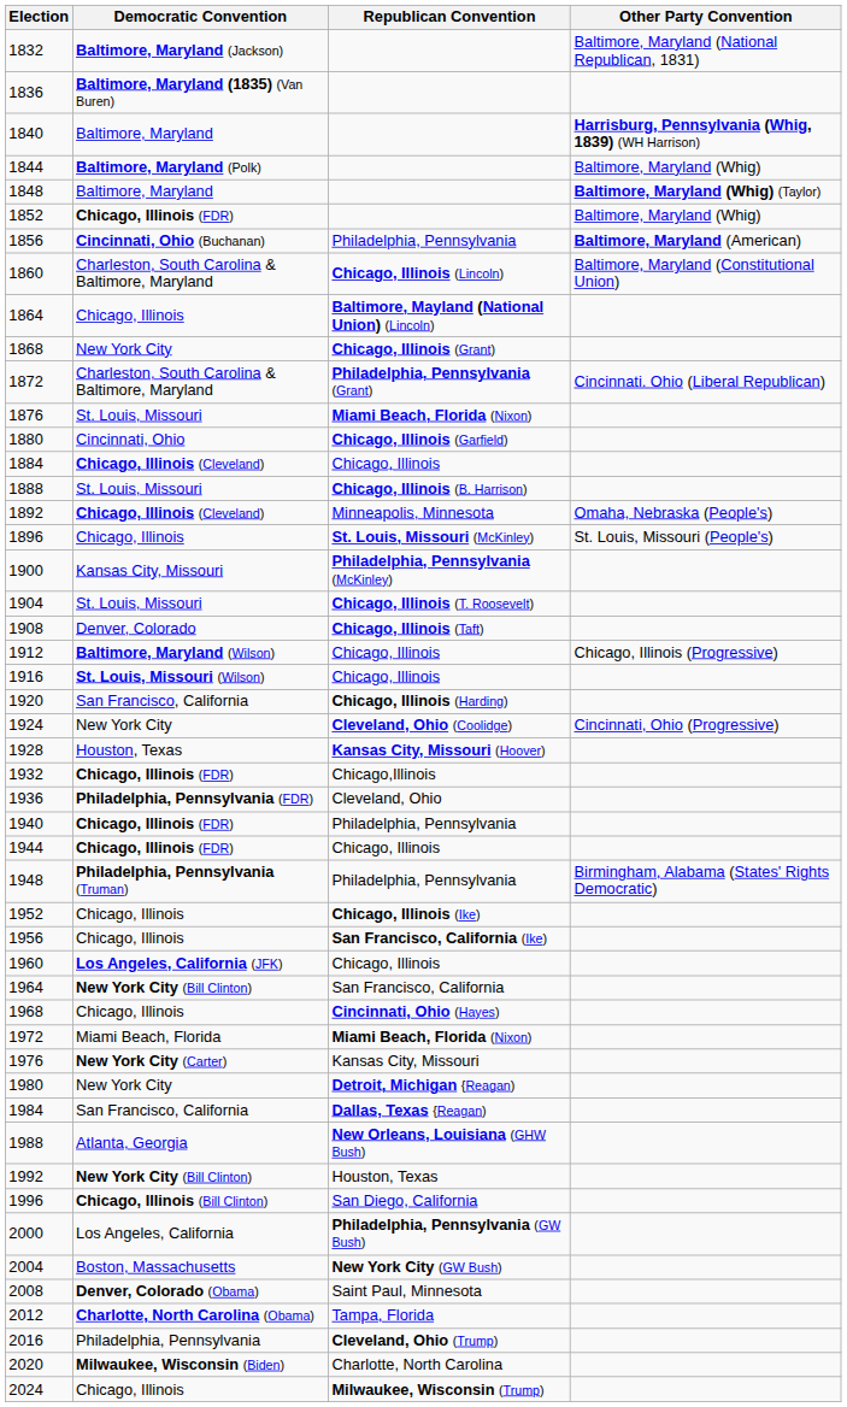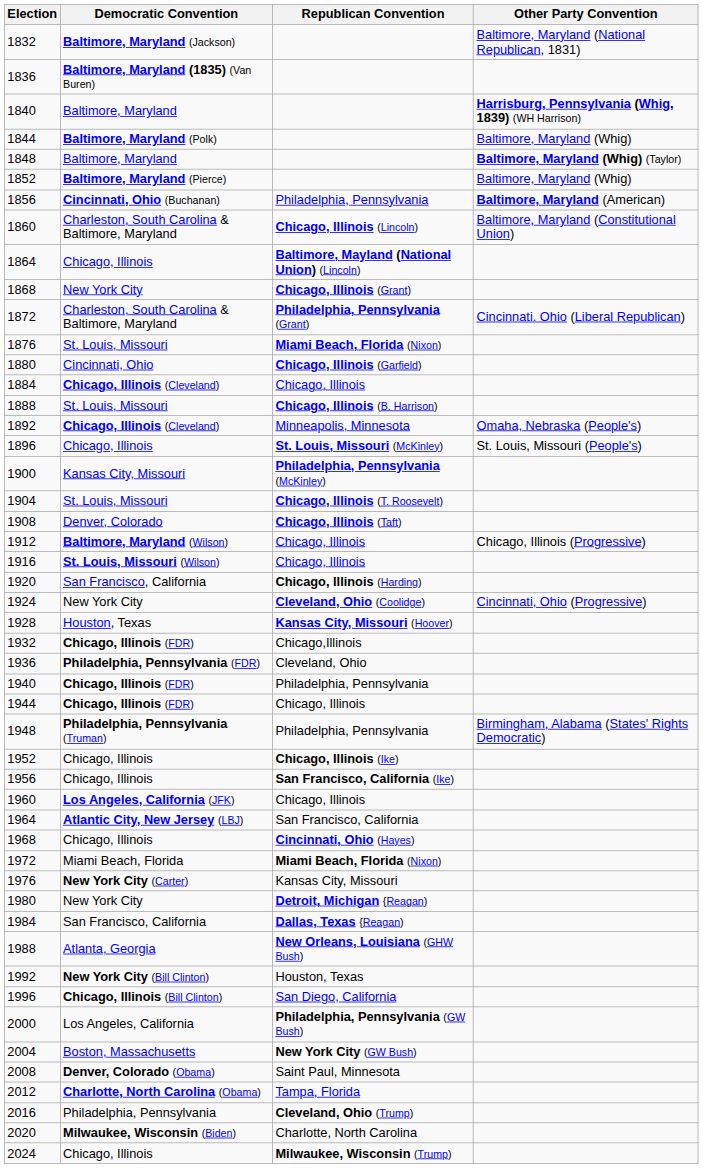 <table class="wikitable">
 <tr>
 <th>Election</th>
 <th>Democratic Convention</th>
 <th>Republican Convention</th>
 <th>Other Party Convention</th>
 </tr>
 <tr>
 <td>1832</td>
 <td><a href='#'><strong>Baltimore, Maryland</strong></a> <small>(Jackson)</small></td>
 <td></td>
 <td><a href='#'>Baltimore, Maryland</a> (<a href='#'>National Republican</a>, 1831)</td>
 </tr>
 <tr>
 <td>1836</td>
 <td><strong><a href='#'>Baltimore, Maryland</a> (1835)</strong> <small>(Van Buren)</small></td>
 <td></td>
 <td></td>
 </tr>
 <tr>
 <td>1840</td>
 <td><a href='#'>Baltimore, Maryland</a></td>
 <td></td>
 <td><strong><a href='#'>Harrisburg, Pennsylvania</a> (<a href='#'>Whig</a>, 1839)</strong> <small>(WH Harrison)</small></td>
 </tr>
 <tr>
 <td>1844</td>
 <td><a href='#'><strong>Baltimore, Maryland</strong></a> <small>(Polk)</small></td>
 <td></td>
 <td><a href='#'>Baltimore, Maryland</a> (Whig)</td>
 </tr>
 <tr>
 <td>1848</td>
 <td><a href='#'>Baltimore, Maryland</a></td>
 <td></td>
 <td><strong><a href='#'>Baltimore, Maryland</a> (Whig)</strong> <small>(Taylor)</small></td>
 </tr>
 <tr>
 <td>1852</td>
-<td><strong>Chicago, Illinois</strong> <small>(<a href='#'>FDR</a>)</small></td>
+<td><a href='#'><strong>Baltimore, Maryland</strong></a> <small>(Pierce)</small></td>
 <td></td>
 <td><a href='#'>Baltimore, Maryland</a> (Whig)</td>
 </tr>
 <tr>
 <td>1856</td>
 <td><a href='#'><strong>Cincinnati, Ohio</strong></a> <small>(Buchanan)</small></td>
 <td><a href='#'>Philadelphia, Pennsylvania</a></td>
 <td><strong><a href='#'>Baltimore, Maryland</a></strong> (American)</td>
 </tr>
 <tr>
 <td>1860</td>
 <td><a href='#'>Charleston, South Carolina</a>  & Baltimore, Maryland</td>
 <td><a href='#'><strong>Chicago, Illinois</strong></a> <small>(<a href='#'>Lincoln</a>)</small></td>
 <td><a href='#'>Baltimore, Maryland</a> (<a href='#'>Constitutional Union</a>)</td>
 </tr>
 <tr>
 <td>1864</td>
 <td><a href='#'>Chicago, Illinois</a></td>
 <td><strong><a href='#'>Baltimore, Mayland</a> (<a href='#'>National Union</a>)</strong>  <small>(<a href='#'>Lincoln</a>)</small></td>
 <td></td>
 </tr>
 <tr>
 <td>1868</td>
 <td><a href='#'>New York City</a></td>
 <td><a href='#'><strong>Chicago, Illinois</strong></a> <small>(<a href='#'>Grant</a>)</small></td>
 </tr>
 <tr>
 <td>1872</td>
 <td><a href='#'>Charleston, South Carolina</a>  & Baltimore, Maryland</td>
 <td><a href='#'><strong>Philadelphia, Pennsylvania</strong></a> <small>(<a href='#'>Grant</a>)</small></td>
 <td><a href='#'>Cincinnati. Ohio</a> (<a href='#'>Liberal Republican</a>)</td>
 </tr>
 <tr>
 <td>1876</td>
 <td><a href='#'>St. Louis, Missouri</a></td>
 <td><strong><a href='#'>Miami Beach, Florida</a></strong> <small>(<a href='#'>Nixon</a>)</small></td>
 <td></td>
 </tr>
 <tr>
 <td>1880</td>
 <td><a href='#'>Cincinnati, Ohio</a></td>
 <td><a href='#'><strong>Chicago, Illinois</strong></a> <small>(<a href='#'>Garfield</a>)</small></td>
 <td></td>
 </tr>
 <tr>
 <td>1884</td>
 <td><a href='#'><strong>Chicago, Illinois</strong></a> <small>(<a href='#'>Cleveland</a>)</small></td>
 <td><a href='#'>Chicago, Illinois</a></td>
 <td></td>
 </tr>
 <tr>
 <td>1888</td>
 <td><a href='#'>St. Louis, Missouri</a></td>
 <td><a href='#'><strong>Chicago, Illinois</strong></a> <small>(<a href='#'>B. Harrison</a>)</small></td>
 <td></td>
 </tr>
 <tr>
 <td>1892</td>
 <td><a href='#'><strong>Chicago, Illinois</strong></a> <small>(<a href='#'>Cleveland</a>)</small></td>
 <td><a href='#'>Minneapolis, Minnesota</a></td>
 <td><a href='#'>Omaha, Nebraska</a> (<a href='#'>People's</a>)</td>
 </tr>
 <tr>
 <td>1896</td>
 <td><a href='#'>Chicago, Illinois</a></td>
 <td><a href='#'><strong>St. Louis, Missouri</strong></a> <small>(<a href='#'>McKinley</a>)</small></td>
 <td>St. Louis, Missouri (<a href='#'>People's</a>)</td>
 </tr>
 <tr>
 <td>1900</td>
 <td><a href='#'>Kansas City, Missouri</a></td>
 <td><a href='#'><strong>Philadelphia, Pennsylvania</strong></a> <small>(<a href='#'>McKinley</a>)</small></td>
 <td></td>
 </tr>
 <tr>
 <td>1904</td>
 <td><a href='#'>St. Louis, Missouri</a></td>
 <td><a href='#'><strong>Chicago, Illinois</strong></a> <small>(<a href='#'>T. Roosevelt</a>)</small></td>
 <td></td>
 </tr>
 <tr>
 <td>1908</td>
 <td><a href='#'>Denver, Colorado</a></td>
 <td><a href='#'><strong>Chicago, Illinois</strong></a> <small>(<a href='#'>Taft</a>)</small></td>
 <td></td>
 </tr>
 <tr>
 <td>1912</td>
 <td><a href='#'><strong>Baltimore, Maryland</strong></a> <small>(<a href='#'>Wilson</a>)</small></td>
 <td><a href='#'>Chicago, Illinois</a></td>
 <td>Chicago, Illinois (<a href='#'>Progressive</a>)</td>
 </tr>
 <tr>
 <td>1916</td>
 <td><a href='#'><strong>St. Louis, Missouri</strong></a> <small>(<a href='#'>Wilson</a>)</small></td>
 <td><a href='#'>Chicago, Illinois</a></td>
 <td></td>
 </tr>
 <tr>
 <td>1920</td>
 <td><a href='#'>San Francisco</a>, California</td>
 <td><strong>Chicago, Illinois</strong> <small>(<a href='#'>Harding</a>)</small></td>
 <td></td>
 </tr>
 <tr>
 <td>1924</td>
 <td>New York City</td>
 <td><strong><a href='#'>Cleveland, Ohio</a></strong> <small>(<a href='#'>Coolidge</a>)</small></td>
 <td><a href='#'>Cincinnati, Ohio</a> (<a href='#'>Progressive</a>)</td>
 </tr>
 <tr>
 <td>1928</td>
 <td><a href='#'>Houston</a>, Texas</td>
 <td><strong><a href='#'>Kansas City, Missouri</a></strong> <small>(<a href='#'>Hoover</a>)</small></td>
 <td></td>
 </tr>
 <tr>
 <td>1932</td>
 <td><strong>Chicago, Illinois</strong> <small>(<a href='#'>FDR</a>)</small></td>
 <td>Chicago,Illinois</td>
 <td></td>
 </tr>
 <tr>
 <td>1936</td>
 <td><strong>Philadelphia, Pennsylvania</strong> <small>(<a href='#'>FDR</a>)</small></td>
 <td>Cleveland, Ohio</td>
 <td></td>
 </tr>
 <tr>
 <td>1940</td>
 <td><strong>Chicago, Illinois</strong> <small>(<a href='#'>FDR</a>)</small></td>
 <td>Philadelphia, Pennsylvania</td>
 <td></td>
 </tr>
 <tr>
 <td>1944</td>
 <td><strong>Chicago, Illinois</strong> <small>(<a href='#'>FDR</a>)</small></td>
 <td>Chicago, Illinois</td>
 <td></td>
 </tr>
 <tr>
 <td>1948</td>
 <td><strong>Philadelphia, Pennsylvania</strong> <small>(<a href='#'>Truman</a>)</small></td>
 <td>Philadelphia, Pennsylvania</td>
 <td><a href='#'>Birmingham, Alabama</a> (<a href='#'>States' Rights Democratic</a>)</td>
 </tr>
 <tr>
 <td>1952</td>
 <td>Chicago, Illinois</td>
 <td><strong>Chicago, Illinois</strong> <small>(<a href='#'>Ike</a>)</small></td>
 <td></td>
 </tr>
 <tr>
 <td>1956</td>
 <td>Chicago, Illinois</td>
 <td><strong>San Francisco, California</strong> <small>(<a href='#'>Ike</a>)</small></td>
 <td></td>
 </tr>
 <tr>
 <td>1960</td>
 <td><strong><a href='#'>Los Angeles, California</a></strong> <small>(<a href='#'>JFK</a>)</small></td>
 <td>Chicago, Illinois</td>
 <td></td>
 </tr>
 <tr>
 <td>1964</td>
-<td><strong>New York City</strong> <small>(<a href='#'>Bill Clinton</a>)</small></td>
+<td><strong><a href='#'>Atlantic City, New Jersey</a></strong> <small>(<a href='#'>LBJ</a>)</small></td>
 <td>San Francisco, California</td>
 <td></td>
 </tr>
 <tr>
 <td>1968</td>
 <td>Chicago, Illinois</td>
 <td><a href='#'><strong>Cincinnati, Ohio</strong></a> <small>(<a href='#'>Hayes</a>)</small></td>
 <td></td>
 </tr>
 <tr>
 <td>1972</td>
 <td>Miami Beach, Florida</td>
 <td><strong>Miami Beach, Florida</strong> <small>(<a href='#'>Nixon</a>)</small></td>
 <td></td>
 </tr>
 <tr>
 <td>1976</td>
 <td><strong>New York City</strong> <small>(<a href='#'>Carter</a>)</small></td>
 <td>Kansas City, Missouri</td>
 <td></td>
 </tr>
 <tr>
 <td>1980</td>
 <td>New York City</td>
 <td><strong><a href='#'>Detroit, Michigan</a></strong> <small>{<a href='#'>Reagan</a>)</small></td>
 <td></td>
 </tr>
 <tr>
 <td>1984</td>
 <td>San Francisco, California</td>
 <td><strong><a href='#'>Dallas, Texas</a></strong> <small>{<a href='#'>Reagan</a>)</small></td>
 <td></td>
 </tr>
 <tr>
 <td>1988</td>
 <td><a href='#'>Atlanta, Georgia</a></td>
 <td><strong><a href='#'>New Orleans, Louisiana</a></strong> <small>(<a href='#'>GHW Bush</a>)</small></td>
 <td></td>
 </tr>
 <tr>
 <td>1992</td>
 <td><strong>New York City</strong> <small>(<a href='#'>Bill Clinton</a>)</small></td>
 <td>Houston, Texas</td>
 <td></td>
 </tr>
 <tr>
 <td>1996</td>
 <td><strong>Chicago, Illinois</strong> <small>(<a href='#'>Bill Clinton</a>)</small></td>
 <td><a href='#'>San Diego, California</a></td>
 <td></td>
 </tr>
 <tr>
 <td>2000</td>
 <td>Los Angeles, California</td>
 <td><strong>Philadelphia, Pennsylvania</strong> <small>(<a href='#'>GW Bush</a>)</small></td>
 <td></td>
 </tr>
 <tr>
 <td>2004</td>
 <td><a href='#'>Boston, Massachusetts</a></td>
 <td><strong>New York City</strong> <small>(<a href='#'>GW Bush</a>)</small></td>
 <td></td>
 </tr>
 <tr>
 <td>2008</td>
 <td><strong>Denver, Colorado</strong> <small>(<a href='#'>Obama</a>)</small></td>
 <td>Saint Paul, Minnesota</td>
 <td></td>
 </tr>
 <tr>
 <td>2012</td>
 <td><strong><a href='#'>Charlotte, North Carolina</a></strong> <small>(<a href='#'>Obama</a>)</small></td>
 <td><a href='#'>Tampa, Florida</a></td>
 <td></td>
 </tr>
 <tr>
 <td>2016</td>
 <td>Philadelphia, Pennsylvania</td>
 <td><strong>Cleveland, Ohio</strong> <small>(<a href='#'>Trump</a>)</small></td>
 <td></td>
 </tr>
 <tr>
 <td>2020</td>
 <td><strong>Milwaukee, Wisconsin</strong> <small>(<a href='#'>Biden</a>)</small></td>
 <td>Charlotte, North Carolina</td>
 <td></td>
 </tr>
 <tr>
 <td>2024</td>
 <td>Chicago, Illinois</td>
 <td><strong>Milwaukee, Wisconsin</strong> <small>(<a href='#'>Trump</a>)</small></td>
 <td></td>
 </tr>
 </table>
